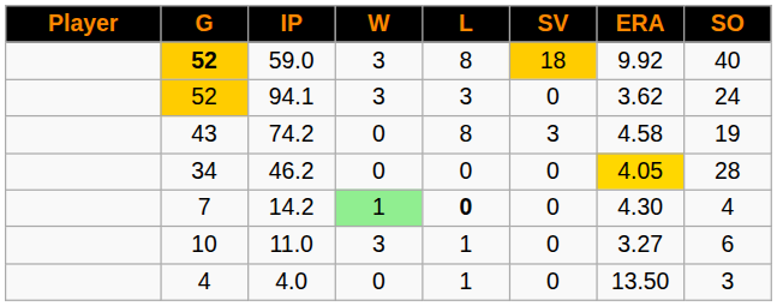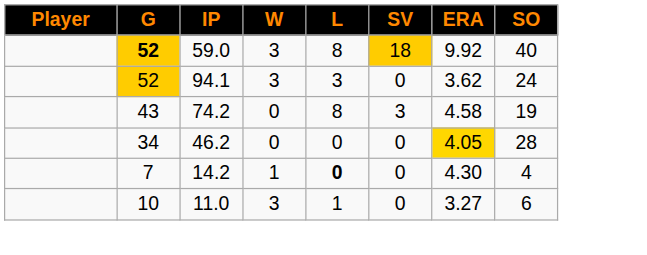 <table class="wikitable sortable">
 <tr>
 <th style="background:black;color:#FF8800;" width="16%">Player</th>
 <th style="background:black;color:#FF8800;" width="9%">G</th>
 <th style="background:black;color:#FF8800;" width="9%">IP</th>
 <th style="background:black;color:#FF8800;" width="9%">W</th>
 <th style="background:black;color:#FF8800;" width="9%">L</th>
 <th style="background:black;color:#FF8800;" width="9%">SV</th>
 <th style="background:black;color:#FF8800;" width="9%">ERA</th>
 <th style="background:black;color:#FF8800;" width="9%">SO</th>
 </tr>
 <tr align="center">
 <td></td>
 <td bgcolor="#FFCC00"><strong>52</strong></td>
 <td>59.0</td>
 <td>3</td>
 <td>8</td>
 <td bgcolor="#FFCC00">18</td>
 <td>9.92</td>
 <td>40</td>
 </tr>
 <tr align="center">
 <td></td>
 <td bgcolor="#FFCC00">52</td>
 <td>94.1</td>
 <td>3</td>
 <td>3</td>
 <td>0</td>
 <td>3.62</td>
 <td>24</td>
 </tr>
 <tr align="center">
 <td></td>
 <td>43</td>
 <td>74.2</td>
 <td>0</td>
 <td>8</td>
 <td>3</td>
 <td>4.58</td>
 <td>19</td>
 </tr>
 <tr align="center">
 <td></td>
 <td>34</td>
 <td>46.2</td>
 <td>0</td>
 <td>0</td>
 <td>0</td>
 <td style="background: gold;">4.05</td>
 <td>28</td>
 </tr>
 <tr align="center">
 <td></td>
 <td>7</td>
 <td>14.2</td>
-<td style="background: lightgreen;">1</td>
+<td>1</td>
 <td><strong>0</strong></td>
 <td>0</td>
 <td>4.30</td>
 <td>4</td>
 </tr>
 <tr align="center">
 <td></td>
 <td>10</td>
 <td>11.0</td>
 <td>3</td>
 <td>1</td>
 <td>0</td>
 <td>3.27</td>
 <td>6</td>
 </tr>
-<tr align="center">
-<td></td>
-<td>4</td>
-<td>4.0</td>
-<td>0</td>
-<td>1</td>
-<td>0</td>
-<td>13.50</td>
-<td>3</td>
-</tr>
 </table>
